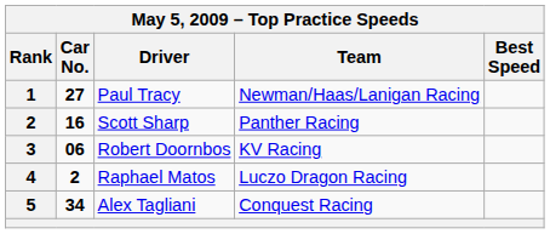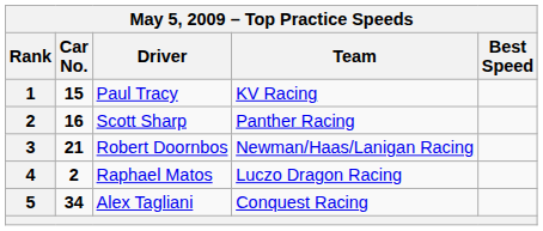 <table class="wikitable" style="font-size:95%;">
 <tr>
 <th colspan=5>May 5, 2009 – Top Practice Speeds</th>
 </tr>
 <tr>
 <th>Rank</th>
 <th>Car<br>No.</th>
 <th>Driver</th>
 <th>Team</th>
 <th>Best<br>Speed</th>
 </tr>
 <tr>
 <th>1</th>
-<td align=center><strong>27</strong></td>
+<td align=center><strong>15</strong></td>
 <td> <a href='#'>Paul Tracy</a></td>
-<td><a href='#'>Newman/Haas/Lanigan Racing</a></td>
+<td><a href='#'>KV Racing</a></td>
 <td align=center></td>
 </tr>
 <tr>
 <th>2</th>
 <td align=center><strong>16</strong></td>
 <td> <a href='#'>Scott Sharp</a></td>
 <td><a href='#'>Panther Racing</a></td>
 <td align=center></td>
 </tr>
 <tr>
 <th>3</th>
-<td align=center><strong>06</strong></td>
+<td align=center><strong>21</strong></td>
 <td> <a href='#'>Robert Doornbos</a></td>
-<td><a href='#'>KV Racing</a></td>
+<td><a href='#'>Newman/Haas/Lanigan Racing</a></td>
 <td align=center></td>
 </tr>
 <tr>
 <th>4</th>
 <td align=center><strong>2</strong></td>
 <td> <a href='#'>Raphael Matos</a></td>
 <td><a href='#'>Luczo Dragon Racing</a></td>
 <td align=center></td>
 </tr>
 <tr>
 <th>5</th>
 <td align=center><strong>34</strong></td>
 <td> <a href='#'>Alex Tagliani</a></td>
 <td><a href='#'>Conquest Racing</a></td>
 <td align=center></td>
 </tr>
 <tr>
 <th colspan=5></th>
 </tr>
 </table>
